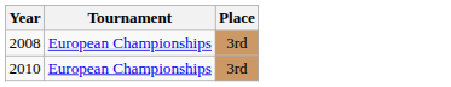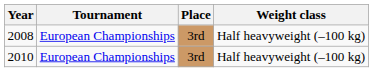 <table class=wikitable>
 <tr>
 <th>Year</th>
 <th>Tournament</th>
 <th>Place</th>
+<th>Weight class</th>
 </tr>
 <tr>
 <td>2008</td>
 <td><a href='#'>European Championships</a></td>
 <td bgcolor="cc9966" align="center">3rd</td>
+<td>Half heavyweight (–100 kg)</td>
 </tr>
 <tr>
 <td>2010</td>
 <td><a href='#'>European Championships</a></td>
 <td bgcolor="cc9966" align="center">3rd</td>
+<td>Half heavyweight (–100 kg)</td>
 </tr>
 </table>
